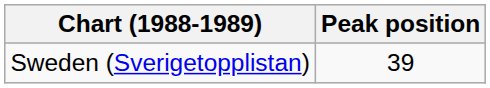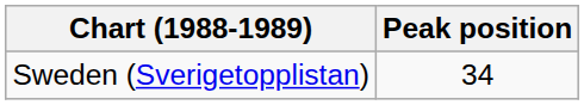 <table class="wikitable">
 <tr>
 <th>Chart (1988-1989)</th>
 <th>Peak position</th>
 </tr>
 <tr>
 <td>Sweden (<a href='#'>Sverigetopplistan</a>)</td>
-<td align="center">39</td>
+<td align="center">34</td>
 </tr>
 </table>
